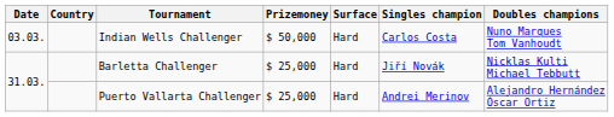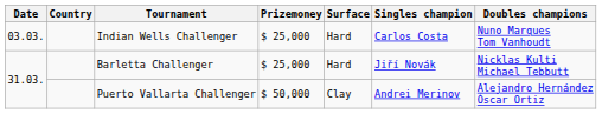 <table class="sortable wikitable" style=font-size:97%>
 <tr>
 <th>Date</th>
 <th>Country</th>
 <th>Tournament</th>
 <th>Prizemoney</th>
 <th>Surface</th>
 <th>Singles champion</th>
 <th>Doubles champions</th>
 </tr>
 <tr>
 <td>03.03.</td>
 <td></td>
 <td>Indian Wells Challenger</td>
-<td>$ 50,000</td>
+<td>$ 25,000</td>
 <td>Hard</td>
 <td> <a href='#'>Carlos Costa</a></td>
 <td> <a href='#'>Nuno Marques</a><br> <a href='#'>Tom Vanhoudt</a></td>
 </tr>
 <tr>
 <td rowspan="2">31.03.</td>
 <td></td>
 <td>Barletta Challenger</td>
 <td>$ 25,000</td>
 <td>Hard</td>
 <td> <a href='#'>Jiří Novák</a></td>
 <td> <a href='#'>Nicklas Kulti</a><br> <a href='#'>Michael Tebbutt</a></td>
 </tr>
 <tr>
 <td></td>
 <td>Puerto Vallarta Challenger</td>
-<td>$ 25,000</td>
-<td>Hard</td>
+<td>$ 50,000</td>
+<td>Clay</td>
 <td> <a href='#'>Andrei Merinov</a></td>
 <td> <a href='#'>Alejandro Hernández</a><br> <a href='#'>Óscar Ortiz</a></td>
 </tr>
 </table>
